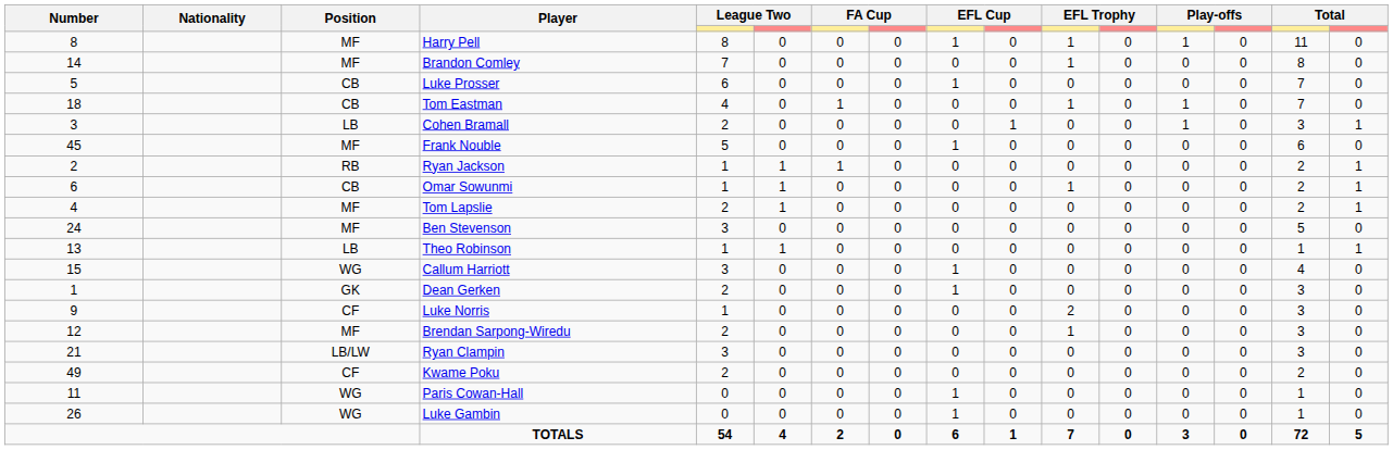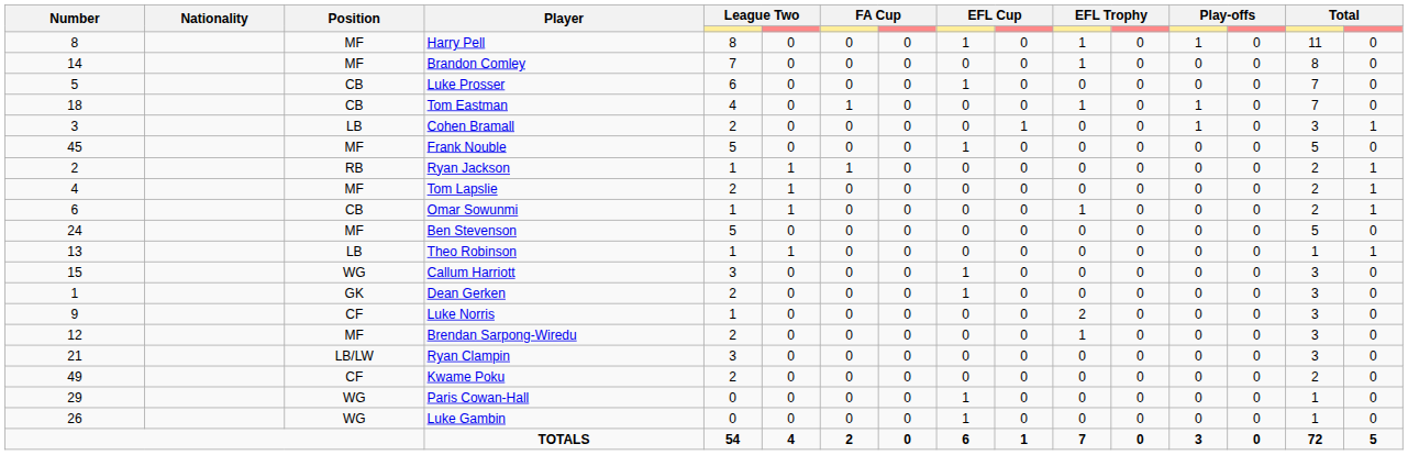 <table class="wikitable" style="font-size: 95%; text-align: center;">
 <tr>
 <th rowspan="2" width="10%" align="center">Number</th>
 <th rowspan="2" width="10%" align="center">Nationality</th>
 <th rowspan="2" width="10%" align="center">Position</th>
 <th rowspan="2" width="20%" align="center">Player</th>
 <th colspan="2" align="center">League Two</th>
 <th colspan="2" align="center">FA Cup</th>
 <th colspan="2" align="center">EFL Cup</th>
 <th colspan="2" align="center">EFL Trophy</th>
 <th colspan="2" align="center">Play-offs</th>
 <th colspan="2" align="center">Total</th>
 </tr>
 <tr>
 <th width=60 style="background: #FFEE99"></th>
 <th width=60 style="background: #FF8888"></th>
 <th width=60 style="background: #FFEE99"></th>
 <th width=60 style="background: #FF8888"></th>
 <th width=60 style="background: #FFEE99"></th>
 <th width=60 style="background: #FF8888"></th>
 <th width=60 style="background: #FFEE99"></th>
 <th width=60 style="background: #FF8888"></th>
 <th width=60 style="background: #FFEE99"></th>
 <th width=60 style="background: #FF8888"></th>
 <th width=60 style="background: #FFEE99"></th>
 <th width=60 style="background: #FF8888"></th>
 </tr>
 <tr>
 <td>8</td>
 <td></td>
 <td>MF</td>
 <td align="left"><a href='#'>Harry Pell</a></td>
 <td>8</td>
 <td>0</td>
 <td>0</td>
 <td>0</td>
 <td>1</td>
 <td>0</td>
 <td>1</td>
 <td>0</td>
 <td>1</td>
 <td>0</td>
 <td>11</td>
 <td>0</td>
 </tr>
 <tr>
 <td>14</td>
 <td></td>
 <td>MF</td>
 <td align="left"><a href='#'>Brandon Comley</a></td>
 <td>7</td>
 <td>0</td>
 <td>0</td>
 <td>0</td>
 <td>0</td>
 <td>0</td>
 <td>1</td>
 <td>0</td>
 <td>0</td>
 <td>0</td>
 <td>8</td>
 <td>0</td>
 </tr>
 <tr>
 <td>5</td>
 <td></td>
 <td>CB</td>
 <td align="left"><a href='#'>Luke Prosser</a></td>
 <td>6</td>
 <td>0</td>
 <td>0</td>
 <td>0</td>
 <td>1</td>
 <td>0</td>
 <td>0</td>
 <td>0</td>
 <td>0</td>
 <td>0</td>
 <td>7</td>
 <td>0</td>
 </tr>
 <tr>
 <td>18</td>
 <td></td>
 <td>CB</td>
 <td align="left"><a href='#'>Tom Eastman</a></td>
 <td>4</td>
 <td>0</td>
 <td>1</td>
 <td>0</td>
 <td>0</td>
 <td>0</td>
 <td>1</td>
 <td>0</td>
 <td>1</td>
 <td>0</td>
 <td>7</td>
 <td>0</td>
 </tr>
 <tr>
 <td>3</td>
 <td></td>
 <td>LB</td>
 <td align="left"><a href='#'>Cohen Bramall</a></td>
 <td>2</td>
 <td>0</td>
 <td>0</td>
 <td>0</td>
 <td>0</td>
 <td>1</td>
 <td>0</td>
 <td>0</td>
 <td>1</td>
 <td>0</td>
 <td>3</td>
 <td>1</td>
 </tr>
 <tr>
 <td>45</td>
 <td></td>
 <td>MF</td>
 <td align="left"><a href='#'>Frank Nouble</a></td>
 <td>5</td>
 <td>0</td>
 <td>0</td>
 <td>0</td>
 <td>1</td>
 <td>0</td>
 <td>0</td>
 <td>0</td>
 <td>0</td>
 <td>0</td>
-<td>6</td>
+<td>5</td>
 <td>0</td>
 </tr>
 <tr>
 <td>2</td>
 <td></td>
 <td>RB</td>
 <td align="left"><a href='#'>Ryan Jackson</a></td>
 <td>1</td>
 <td>1</td>
 <td>1</td>
+<td>0</td>
+<td>0</td>
+<td>0</td>
+<td>0</td>
+<td>0</td>
+<td>0</td>
+<td>0</td>
+<td>2</td>
+<td>1</td>
+</tr>
+<tr>
+<td>4</td>
+<td></td>
+<td>MF</td>
+<td align="left"><a href='#'>Tom Lapslie</a></td>
+<td>2</td>
+<td>1</td>
+<td>0</td>
 <td>0</td>
 <td>0</td>
 <td>0</td>
 <td>0</td>
 <td>0</td>
 <td>0</td>
 <td>0</td>
 <td>2</td>
 <td>1</td>
 </tr>
 <tr>
 <td>6</td>
 <td></td>
 <td>CB</td>
 <td align="left"><a href='#'>Omar Sowunmi</a></td>
 <td>1</td>
 <td>1</td>
 <td>0</td>
 <td>0</td>
 <td>0</td>
 <td>0</td>
 <td>1</td>
 <td>0</td>
 <td>0</td>
 <td>0</td>
 <td>2</td>
 <td>1</td>
 </tr>
 <tr>
-<td>4</td>
-<td></td>
-<td>MF</td>
-<td align="left"><a href='#'>Tom Lapslie</a></td>
-<td>2</td>
-<td>1</td>
-<td>0</td>
-<td>0</td>
-<td>0</td>
-<td>0</td>
-<td>0</td>
-<td>0</td>
-<td>0</td>
-<td>0</td>
-<td>2</td>
-<td>1</td>
-</tr>
-<tr>
 <td>24</td>
 <td></td>
 <td>MF</td>
 <td align="left"><a href='#'>Ben Stevenson</a></td>
-<td>3</td>
+<td>5</td>
 <td>0</td>
 <td>0</td>
 <td>0</td>
 <td>0</td>
 <td>0</td>
 <td>0</td>
 <td>0</td>
 <td>0</td>
 <td>0</td>
 <td>5</td>
 <td>0</td>
 </tr>
 <tr>
 <td>13</td>
 <td></td>
 <td>LB</td>
 <td align="left"><a href='#'>Theo Robinson</a></td>
 <td>1</td>
 <td>1</td>
 <td>0</td>
 <td>0</td>
 <td>0</td>
 <td>0</td>
 <td>0</td>
 <td>0</td>
 <td>0</td>
 <td>0</td>
 <td>1</td>
 <td>1</td>
 </tr>
 <tr>
 <td>15</td>
 <td></td>
 <td>WG</td>
 <td align="left"><a href='#'>Callum Harriott</a></td>
 <td>3</td>
 <td>0</td>
 <td>0</td>
 <td>0</td>
 <td>1</td>
 <td>0</td>
 <td>0</td>
 <td>0</td>
 <td>0</td>
 <td>0</td>
-<td>4</td>
+<td>3</td>
 <td>0</td>
 </tr>
 <tr>
 <td>1</td>
 <td></td>
 <td>GK</td>
 <td align="left"><a href='#'>Dean Gerken</a></td>
 <td>2</td>
 <td>0</td>
 <td>0</td>
 <td>0</td>
 <td>1</td>
 <td>0</td>
 <td>0</td>
 <td>0</td>
 <td>0</td>
 <td>0</td>
 <td>3</td>
 <td>0</td>
 </tr>
 <tr>
 <td>9</td>
 <td></td>
 <td>CF</td>
 <td align="left"><a href='#'>Luke Norris</a></td>
 <td>1</td>
 <td>0</td>
 <td>0</td>
 <td>0</td>
 <td>0</td>
 <td>0</td>
 <td>2</td>
 <td>0</td>
 <td>0</td>
 <td>0</td>
 <td>3</td>
 <td>0</td>
 </tr>
 <tr>
 <td>12</td>
 <td></td>
 <td>MF</td>
 <td align="left"><a href='#'>Brendan Sarpong-Wiredu</a></td>
 <td>2</td>
 <td>0</td>
 <td>0</td>
 <td>0</td>
 <td>0</td>
 <td>0</td>
 <td>1</td>
 <td>0</td>
 <td>0</td>
 <td>0</td>
 <td>3</td>
 <td>0</td>
 </tr>
 <tr>
 <td>21</td>
 <td></td>
 <td>LB/LW</td>
 <td align="left"><a href='#'>Ryan Clampin</a></td>
 <td>3</td>
 <td>0</td>
 <td>0</td>
 <td>0</td>
 <td>0</td>
 <td>0</td>
 <td>0</td>
 <td>0</td>
 <td>0</td>
 <td>0</td>
 <td>3</td>
 <td>0</td>
 </tr>
 <tr>
 <td>49</td>
 <td></td>
 <td>CF</td>
 <td align="left"><a href='#'>Kwame Poku</a></td>
 <td>2</td>
 <td>0</td>
 <td>0</td>
 <td>0</td>
 <td>0</td>
 <td>0</td>
 <td>0</td>
 <td>0</td>
 <td>0</td>
 <td>0</td>
 <td>2</td>
 <td>0</td>
 </tr>
 <tr>
-<td>11</td>
+<td>29</td>
 <td></td>
 <td>WG</td>
 <td align="left"><a href='#'>Paris Cowan-Hall</a></td>
 <td>0</td>
 <td>0</td>
 <td>0</td>
 <td>0</td>
 <td>1</td>
 <td>0</td>
 <td>0</td>
 <td>0</td>
 <td>0</td>
 <td>0</td>
 <td>1</td>
 <td>0</td>
 </tr>
 <tr>
 <td>26</td>
 <td></td>
 <td>WG</td>
 <td align="left"><a href='#'>Luke Gambin</a></td>
 <td>0</td>
 <td>0</td>
 <td>0</td>
 <td>0</td>
 <td>1</td>
 <td>0</td>
 <td>0</td>
 <td>0</td>
 <td>0</td>
 <td>0</td>
 <td>1</td>
 <td>0</td>
 </tr>
 <tr>
 <td colspan="3"></td>
 <td><strong>TOTALS</strong></td>
 <td><strong>54</strong></td>
 <td><strong>4</strong></td>
 <td><strong>2</strong></td>
 <td><strong>0</strong></td>
 <td><strong>6</strong></td>
 <td><strong>1</strong></td>
 <td><strong>7</strong></td>
 <td><strong>0</strong></td>
 <td><strong>3</strong></td>
 <td><strong>0</strong></td>
 <td><strong>72</strong></td>
 <td><strong>5</strong></td>
 </tr>
 </table>
